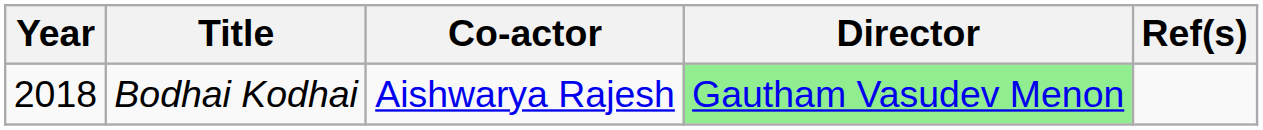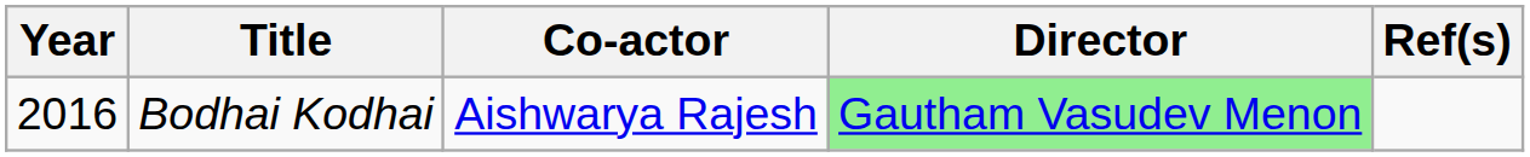 <table class="wikitable plainrowheaders" style="text-align: left;">
 <tr>
 <th scope="col">Year</th>
 <th scope="col">Title</th>
 <th scope="col">Co-actor</th>
 <th scope="col">Director</th>
 <th scope="col" class="unsortable">Ref(s)</th>
 </tr>
 <tr>
-<td>2018</td>
+<td>2016</td>
 <td><em>Bodhai Kodhai</em></td>
 <td><a href='#'>Aishwarya Rajesh</a></td>
 <td style="background: lightgreen;"><a href='#'>Gautham Vasudev Menon</a></td>
 <td></td>
 </tr>
 </table>
